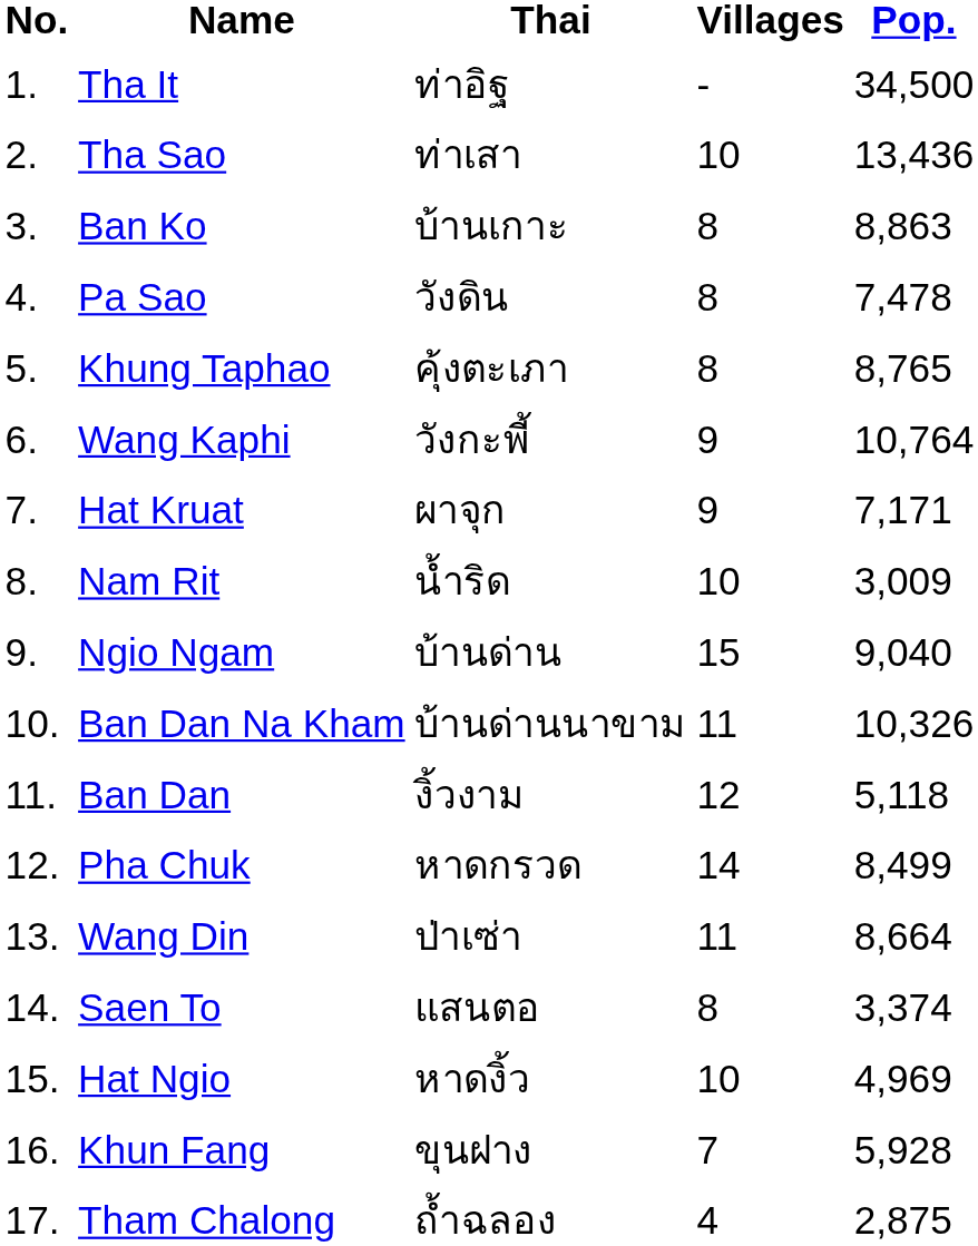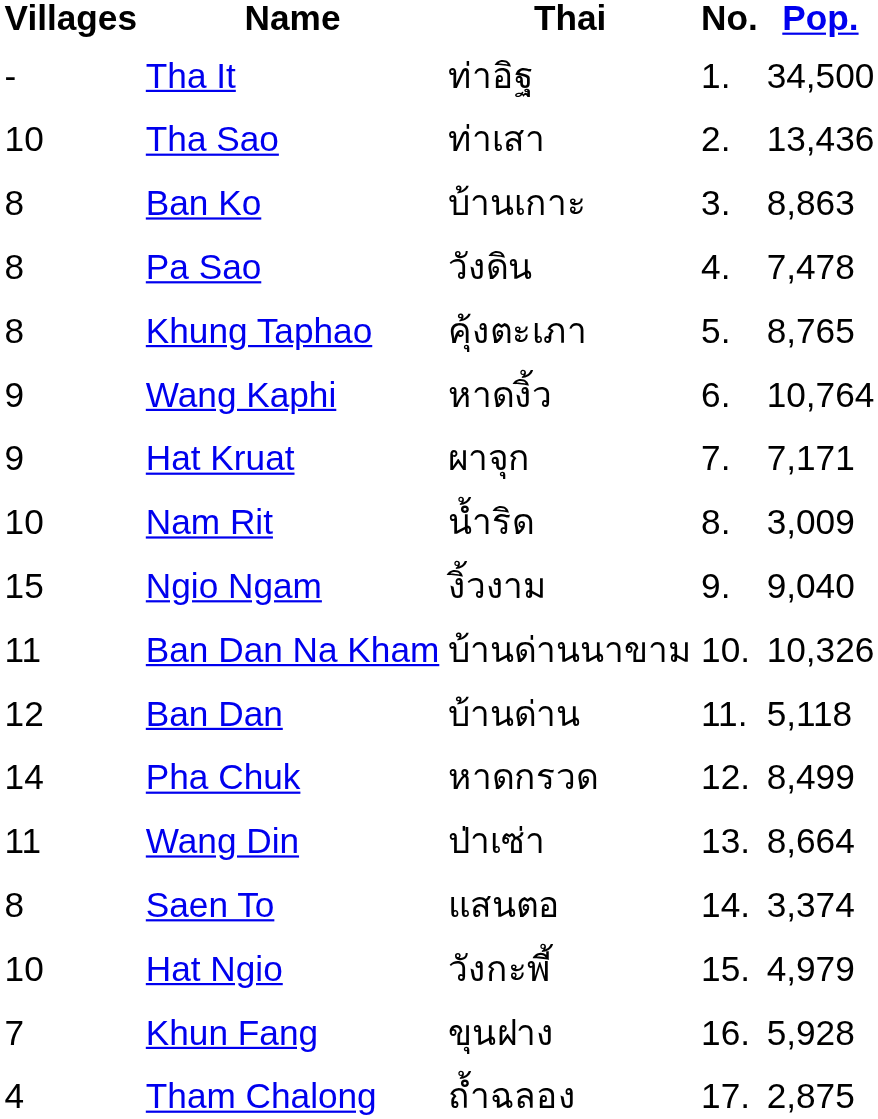 <table>
 <tr>
-<th>No.</th>
+<th>Villages</th>
 <th>Name</th>
 <th>Thai</th>
-<th>Villages</th>
+<th>No.</th>
 <th><a href='#'>Pop.</a></th>
 </tr>
 <tr>
-<td>1.</td>
+<td>-</td>
 <td><a href='#'>Tha It</a></td>
 <td>ท่าอิฐ</td>
-<td>-</td>
+<td>1.</td>
 <td>34,500</td>
 </tr>
 <tr>
-<td>2.</td>
+<td>10</td>
 <td><a href='#'>Tha Sao</a></td>
 <td>ท่าเสา</td>
-<td>10</td>
+<td>2.</td>
 <td>13,436</td>
 </tr>
 <tr>
-<td>3.</td>
+<td>8</td>
 <td><a href='#'>Ban Ko</a></td>
 <td>บ้านเกาะ</td>
-<td>8</td>
+<td>3.</td>
 <td>8,863</td>
 </tr>
 <tr>
-<td>4.</td>
+<td>8</td>
 <td><a href='#'>Pa Sao</a></td>
 <td>วังดิน</td>
-<td>8</td>
+<td>4.</td>
 <td>7,478</td>
 </tr>
 <tr>
-<td>5.</td>
+<td>8</td>
 <td><a href='#'>Khung Taphao</a></td>
 <td>คุ้งตะเภา</td>
-<td>8</td>
+<td>5.</td>
 <td>8,765</td>
 </tr>
 <tr>
+<td>9</td>
+<td><a href='#'>Wang Kaphi</a></td>
+<td>หาดงิ้ว</td>
 <td>6.</td>
-<td><a href='#'>Wang Kaphi</a></td>
-<td>วังกะพี้</td>
-<td>9</td>
 <td>10,764</td>
 </tr>
 <tr>
-<td>7.</td>
+<td>9</td>
 <td><a href='#'>Hat Kruat</a></td>
 <td>ผาจุก</td>
-<td>9</td>
+<td>7.</td>
 <td>7,171</td>
 </tr>
 <tr>
-<td>8.</td>
+<td>10</td>
 <td><a href='#'>Nam Rit</a></td>
 <td>น้ำริด</td>
-<td>10</td>
+<td>8.</td>
 <td>3,009</td>
 </tr>
 <tr>
+<td>15</td>
+<td><a href='#'>Ngio Ngam</a></td>
+<td>งิ้วงาม</td>
 <td>9.</td>
-<td><a href='#'>Ngio Ngam</a></td>
-<td>บ้านด่าน</td>
-<td>15</td>
 <td>9,040</td>
 </tr>
 <tr>
-<td>10.</td>
+<td>11</td>
 <td><a href='#'>Ban Dan Na Kham</a></td>
 <td>บ้านด่านนาขาม</td>
-<td>11</td>
+<td>10.</td>
 <td>10,326</td>
 </tr>
 <tr>
+<td>12</td>
+<td><a href='#'>Ban Dan</a></td>
+<td>บ้านด่าน</td>
 <td>11.</td>
-<td><a href='#'>Ban Dan</a></td>
-<td>งิ้วงาม</td>
-<td>12</td>
 <td>5,118</td>
 </tr>
 <tr>
-<td>12.</td>
+<td>14</td>
 <td><a href='#'>Pha Chuk</a></td>
 <td>หาดกรวด</td>
-<td>14</td>
+<td>12.</td>
 <td>8,499</td>
 </tr>
 <tr>
-<td>13.</td>
+<td>11</td>
 <td><a href='#'>Wang Din</a></td>
 <td>ป่าเซ่า</td>
-<td>11</td>
+<td>13.</td>
 <td>8,664</td>
 </tr>
 <tr>
-<td>14.</td>
+<td>8</td>
 <td><a href='#'>Saen To</a></td>
 <td>แสนตอ</td>
-<td>8</td>
+<td>14.</td>
 <td>3,374</td>
 </tr>
 <tr>
+<td>10</td>
+<td><a href='#'>Hat Ngio</a></td>
+<td>วังกะพี้</td>
 <td>15.</td>
-<td><a href='#'>Hat Ngio</a></td>
-<td>หาดงิ้ว</td>
-<td>10</td>
-<td>4,969</td>
+<td>4,979</td>
 </tr>
 <tr>
-<td>16.</td>
+<td>7</td>
 <td><a href='#'>Khun Fang</a></td>
 <td>ขุนฝาง</td>
-<td>7</td>
+<td>16.</td>
 <td>5,928</td>
 </tr>
 <tr>
-<td>17.</td>
+<td>4</td>
 <td><a href='#'>Tham Chalong</a></td>
 <td>ถ้ำฉลอง</td>
-<td>4</td>
+<td>17.</td>
 <td>2,875</td>
 </tr>
 </table>
